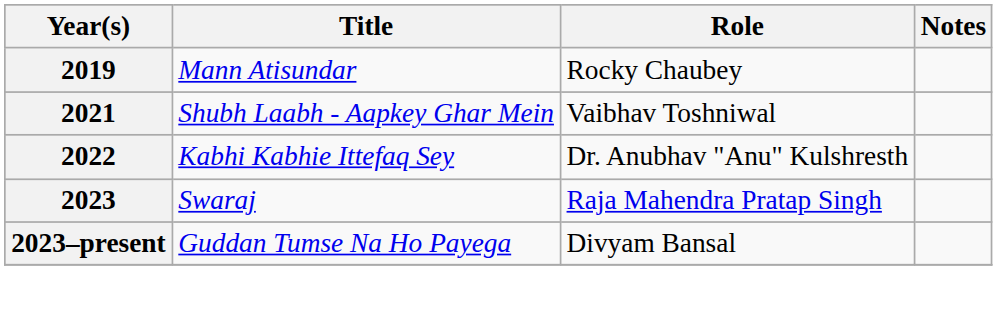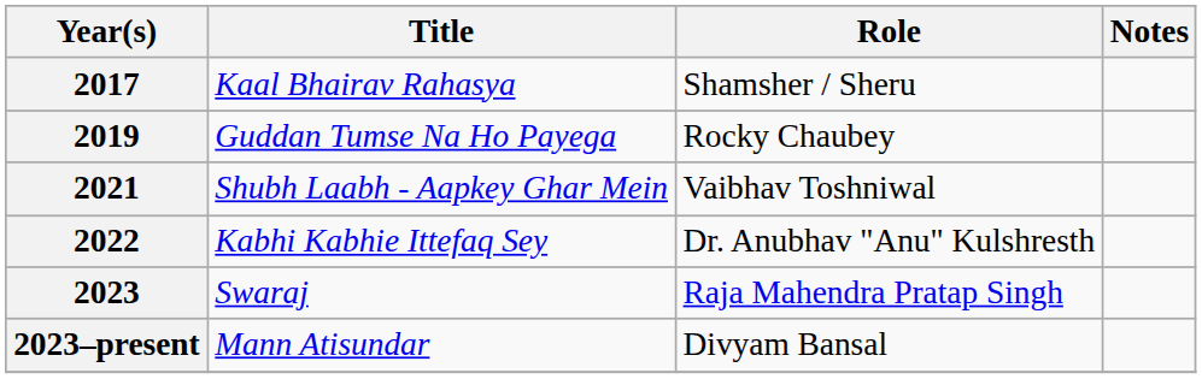 <table class="wikitable plainrowheaders sortable">
 <tr>
 <th scope="col">Year(s)</th>
 <th scope="col">Title</th>
 <th scope="col">Role</th>
 <th scope="col" class="unsortable">Notes</th>
 </tr>
 <tr>
+<th scope="row">2017</th>
+<td><em><a href='#'>Kaal Bhairav Rahasya</a></em></td>
+<td>Shamsher / Sheru</td>
+<td></td>
+</tr>
+<tr>
 <th scope="row">2019</th>
-<td><em><a href='#'>Mann Atisundar</a></em></td>
+<td><em><a href='#'>Guddan Tumse Na Ho Payega</a></em></td>
 <td>Rocky Chaubey</td>
 <td></td>
 </tr>
 <tr>
 <th scope="row">2021</th>
 <td><em><a href='#'>Shubh Laabh - Aapkey Ghar Mein</a></em></td>
 <td>Vaibhav Toshniwal</td>
 <td></td>
 </tr>
 <tr>
 <th scope="row">2022</th>
 <td><em><a href='#'>Kabhi Kabhie Ittefaq Sey</a></em></td>
 <td>Dr. Anubhav "Anu" Kulshresth</td>
 <td></td>
 </tr>
 <tr>
 <th scope="row">2023</th>
 <td><a href='#'><em>Swaraj</em></a></td>
 <td><a href='#'>Raja Mahendra Pratap Singh</a></td>
 <td></td>
 </tr>
 <tr>
 <th scope="row">2023–present</th>
-<td><em><a href='#'>Guddan Tumse Na Ho Payega</a></em></td>
+<td><em><a href='#'>Mann Atisundar</a></em></td>
 <td>Divyam Bansal</td>
 <td></td>
 </tr>
 <tr>
 </tr>
 </table>
